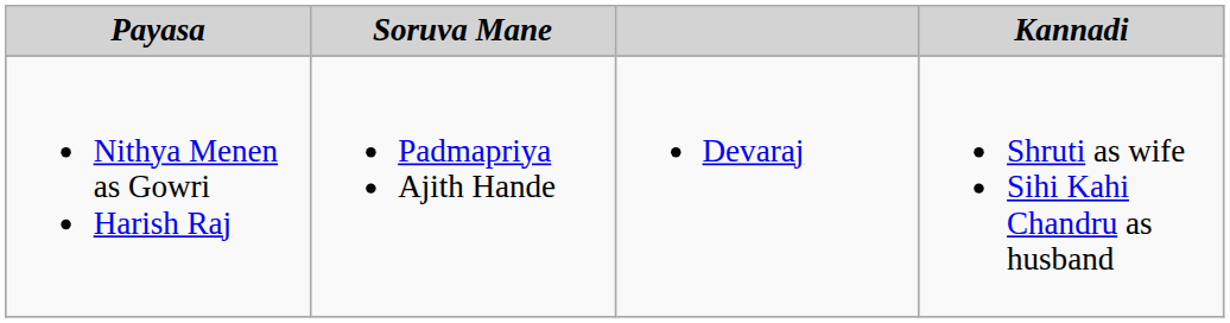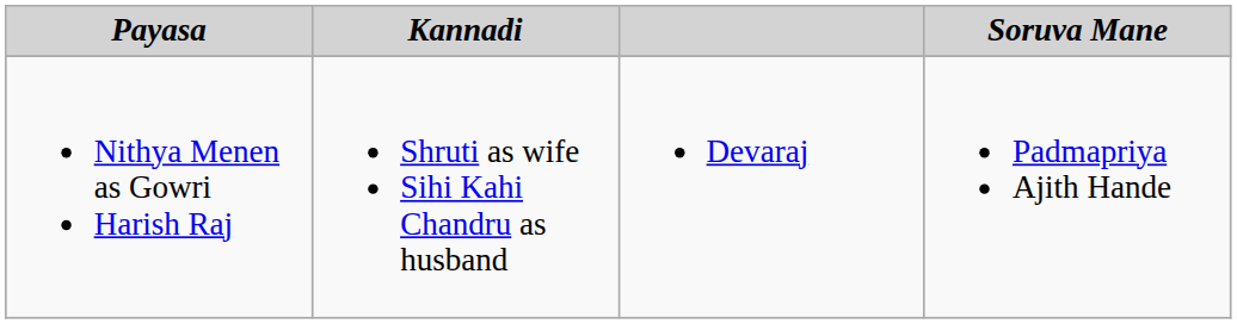 <table class=wikitable>
 <tr>
 <th style="background:#D3D3D3; width:25%"><em>Payasa</em></th>
+<th style="background:#D3D3D3; width:25%"><em>Kannadi </em></th>
+<th style="background:#D3D3D3; width:25%"></th>
 <th style="background:#D3D3D3; width:25%"><em>Soruva Mane</em></th>
-<th style="background:#D3D3D3; width:25%"></th>
-<th style="background:#D3D3D3; width:25%"><em>Kannadi </em></th>
 </tr>
 <tr>
 <td valign="top"><br><ul><li><a href='#'>Nithya Menen</a> as Gowri</li><li><a href='#'>Harish Raj</a></li></ul></td>
+<td valign="top"><br><ul><li><a href='#'>Shruti</a> as wife</li><li><a href='#'>Sihi Kahi Chandru</a> as husband</li></ul></td>
+<td valign="top"><br><ul><li><a href='#'>Devaraj</a></li></ul></td>
 <td valign="top"><br><ul><li><a href='#'>Padmapriya</a></li><li>Ajith Hande</li></ul></td>
-<td valign="top"><br><ul><li><a href='#'>Devaraj</a></li></ul></td>
-<td valign="top"><br><ul><li><a href='#'>Shruti</a> as wife</li><li><a href='#'>Sihi Kahi Chandru</a> as husband</li></ul></td>
 </tr>
 </table>
